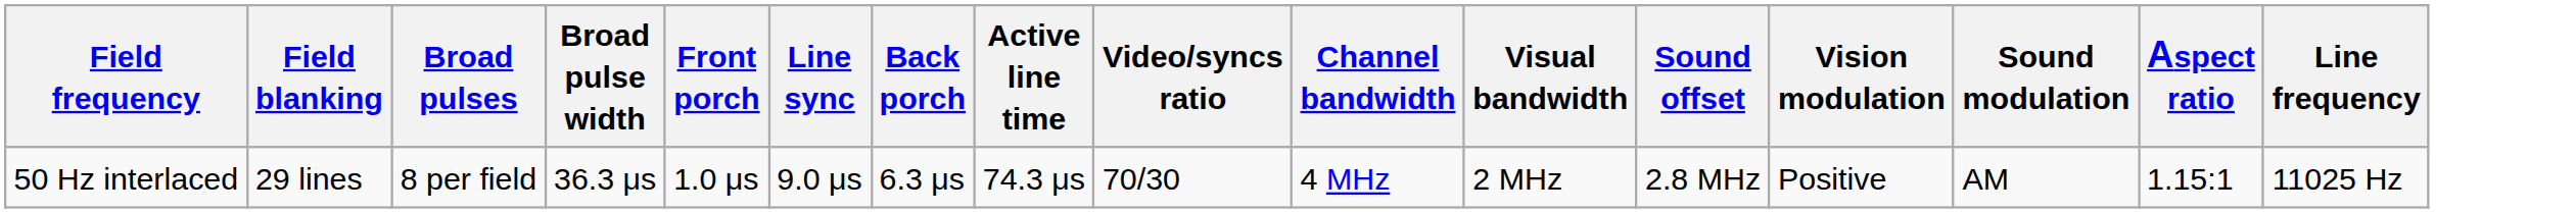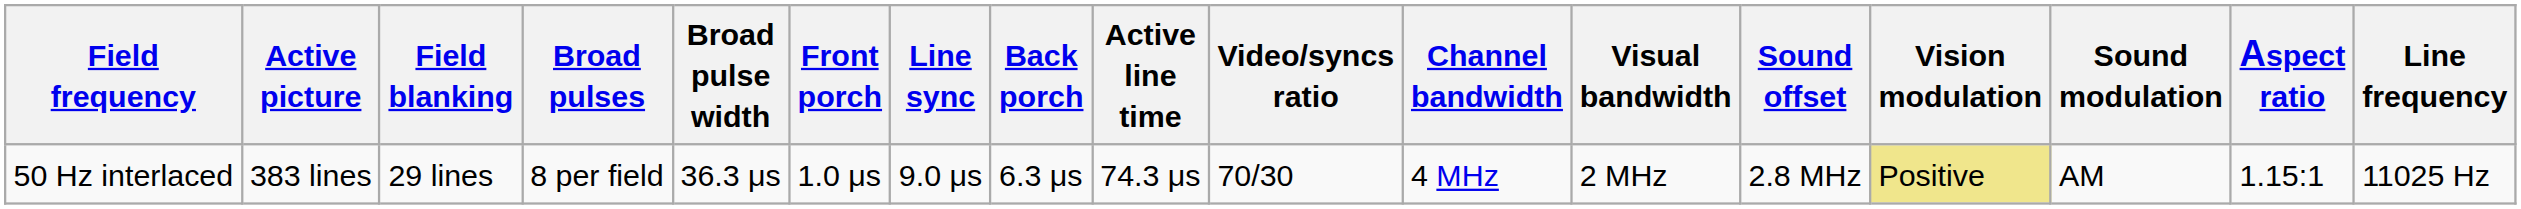 <table class="wikitable">
 <tr>
 <th><a href='#'><small>Field frequency</small></a></th>
+<th><a href='#'><small>Active picture</small></a></th>
 <th><a href='#'><small>Field blanking</small></a></th>
 <th><small><a href='#'>Broad pulses</a></small></th>
 <th><small>Broad pulse width</small></th>
 <th><a href='#'><small>Front porch</small></a></th>
 <th><a href='#'><small>Line sync</small></a></th>
 <th><a href='#'><small>Back porch</small></a></th>
 <th><small>Active line time</small></th>
 <th><small>Video/syncs ratio</small></th>
 <th><a href='#'><small>Channel bandwidth</small></a></th>
 <th><small>Visual bandwidth</small></th>
 <th><a href='#'><small>Sound offset</small></a></th>
 <th><small>Vision modulation</small></th>
 <th><small>Sound modulation</small></th>
 <th><a href='#'>A<small>spect ratio</small></a></th>
 <th><small>Line frequency</small></th>
 </tr>
 <tr>
 <td><small>50 Hz interlaced</small></td>
+<td><small>383 lines</small></td>
 <td><small>29 lines</small></td>
 <td><small>8 per field</small></td>
 <td><small>36.3 μs</small></td>
 <td><small>1.0 μs</small></td>
 <td><small>9.0 μs</small></td>
 <td><small>6.3 μs</small></td>
 <td><small>74.3 μs</small></td>
 <td><small>70/30</small></td>
 <td><small>4 <a href='#'>MHz</a></small></td>
 <td><small>2 MHz</small></td>
 <td><small>2.8 MHz</small></td>
-<td><small>Positive</small></td>
+<td style="background: khaki;"><small>Positive</small></td>
 <td><small>AM</small></td>
 <td><small>1.15:1</small></td>
 <td><small>11025 Hz</small></td>
 </tr>
 </table>
